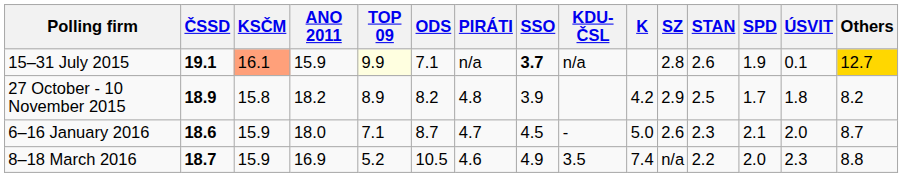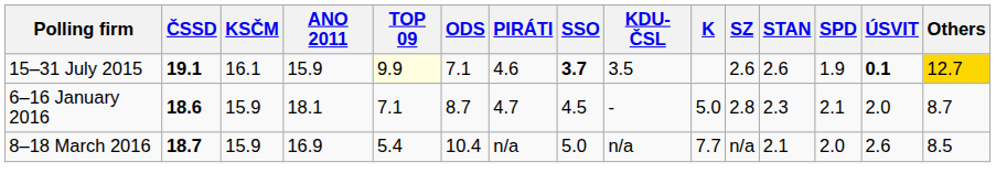 <table class="wikitable">
 <tr>
 <th>Polling firm</th>
 <th><a href='#'>ČSSD</a></th>
 <th><a href='#'>KSČM</a></th>
 <th><a href='#'>ANO 2011</a></th>
 <th><a href='#'>TOP 09</a></th>
 <th><a href='#'>ODS</a></th>
 <th><a href='#'>PIRÁTI</a></th>
 <th><a href='#'>SSO</a></th>
 <th><a href='#'>KDU-ČSL</a></th>
 <th><a href='#'>K</a></th>
 <th><a href='#'>SZ</a></th>
 <th><a href='#'>STAN</a></th>
 <th><a href='#'>SPD</a></th>
 <th><a href='#'>ÚSVIT</a></th>
 <th>Others</th>
 </tr>
 <tr>
 <td> 15–31 July 2015</td>
 <td><strong>19.1</strong></td>
-<td style="background: lightsalmon;">16.1</td>
+<td>16.1</td>
 <td>15.9</td>
 <td style="background: lightyellow;">9.9</td>
 <td>7.1</td>
-<td>n/a</td>
+<td>4.6</td>
 <td><strong>3.7</strong></td>
-<td>n/a</td>
+<td>3.5</td>
 <td></td>
-<td>2.8</td>
+<td>2.6</td>
 <td>2.6</td>
 <td>1.9</td>
-<td>0.1</td>
+<td><strong>0.1</strong></td>
 <td style="background: gold;">12.7</td>
-</tr>
-<tr>
-<td> 27  October - 10 November 2015</td>
-<td><strong>18.9</strong></td>
-<td>15.8</td>
-<td>18.2</td>
-<td>8.9</td>
-<td>8.2</td>
-<td>4.8</td>
-<td>3.9</td>
-<td></td>
-<td>4.2</td>
-<td>2.9</td>
-<td>2.5</td>
-<td>1.7</td>
-<td>1.8</td>
-<td>8.2</td>
 </tr>
 <tr>
 <td> 6–16 January 2016</td>
 <td><strong>18.6</strong></td>
 <td>15.9</td>
-<td>18.0</td>
+<td>18.1</td>
 <td>7.1</td>
 <td>8.7</td>
 <td>4.7</td>
 <td>4.5</td>
 <td>-</td>
 <td>5.0</td>
-<td>2.6</td>
+<td>2.8</td>
 <td>2.3</td>
 <td>2.1</td>
 <td>2.0</td>
 <td>8.7</td>
 </tr>
 <tr>
 <td> 8–18 March 2016</td>
 <td><strong>18.7</strong></td>
 <td>15.9</td>
 <td>16.9</td>
-<td>5.2</td>
-<td>10.5</td>
-<td>4.6</td>
-<td>4.9</td>
-<td>3.5</td>
-<td>7.4</td>
+<td>5.4</td>
+<td>10.4</td>
 <td>n/a</td>
-<td>2.2</td>
+<td>5.0</td>
+<td>n/a</td>
+<td>7.7</td>
+<td>n/a</td>
+<td>2.1</td>
 <td>2.0</td>
-<td>2.3</td>
-<td>8.8</td>
+<td>2.6</td>
+<td>8.5</td>
 </tr>
 </table>
